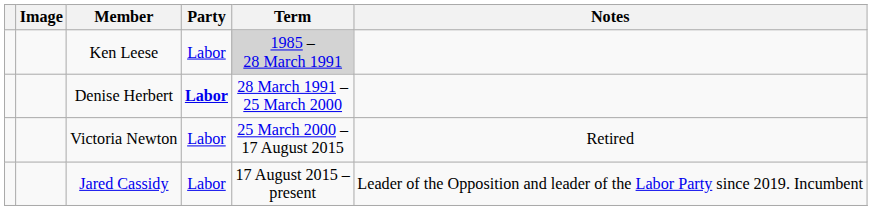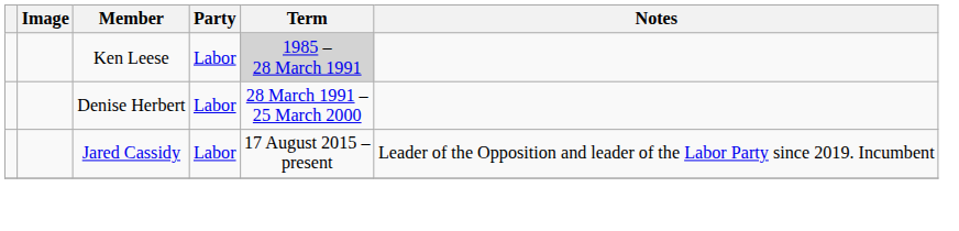 <table class="wikitable" style="text-align:center">
 <tr>
 <th></th>
 <th>Image</th>
 <th>Member</th>
 <th>Party</th>
 <th>Term</th>
 <th>Notes</th>
 </tr>
 <tr>
 <td> </td>
 <td></td>
 <td>Ken Leese</td>
 <td><a href='#'>Labor</a></td>
 <td style="background: lightgrey;"><a href='#'>1985</a> –<br> <a href='#'>28 March 1991</a></td>
 <td></td>
 </tr>
 <tr>
 <td> </td>
 <td></td>
 <td>Denise Herbert</td>
-<td><strong><a href='#'>Labor</a></strong></td>
+<td><a href='#'>Labor</a></td>
 <td><a href='#'>28 March 1991</a> –<br> <a href='#'>25 March 2000</a></td>
 <td></td>
-</tr>
-<tr>
-<td> </td>
-<td></td>
-<td>Victoria Newton</td>
-<td><a href='#'>Labor</a></td>
-<td><a href='#'>25 March 2000</a> –<br> 17 August 2015</td>
-<td>Retired</td>
 </tr>
 <tr>
 <td> </td>
 <td></td>
 <td><a href='#'>Jared Cassidy</a></td>
 <td><a href='#'>Labor</a></td>
 <td>17 August 2015 –<br> present</td>
 <td>Leader of the Opposition and leader of the <a href='#'>Labor Party</a> since 2019. Incumbent</td>
 </tr>
 <tr>
 </tr>
 </table>
